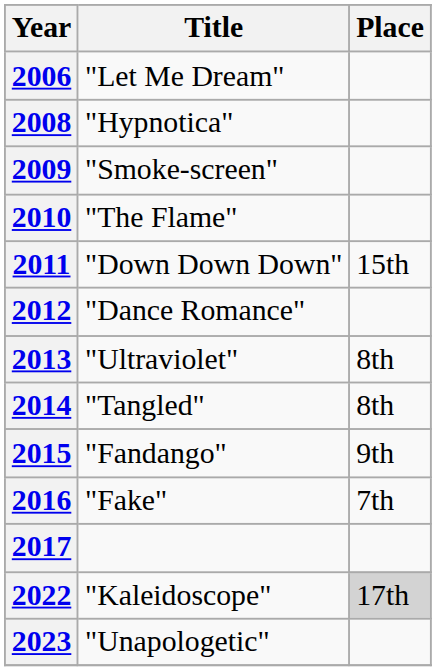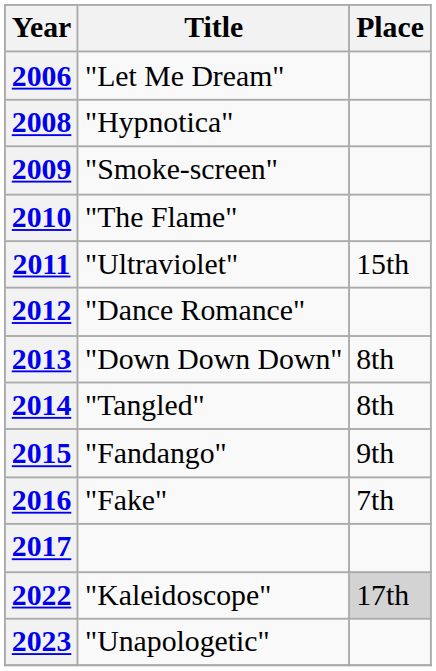 <table class="wikitable plainrowheaders sortable">
 <tr>
 <th scope="col">Year</th>
 <th scope="col">Title</th>
 <th scope="col">Place</th>
 </tr>
 <tr>
 <th scope="row"><a href='#'>2006</a></th>
 <td>"Let Me Dream"</td>
 <td></td>
 </tr>
 <tr>
 <th scope="row"><a href='#'>2008</a></th>
 <td>"Hypnotica"</td>
 <td></td>
 </tr>
 <tr>
 <th scope="row"><a href='#'>2009</a></th>
 <td>"Smoke-screen"</td>
 <td></td>
 </tr>
 <tr>
 <th scope="row"><a href='#'>2010</a></th>
 <td>"The Flame"</td>
 <td></td>
 </tr>
 <tr>
 <th scope="row"><a href='#'>2011</a></th>
-<td>"Down Down Down"</td>
+<td>"Ultraviolet"</td>
 <td>15th</td>
 </tr>
 <tr>
 <th scope="row"><a href='#'>2012</a></th>
 <td>"Dance Romance"</td>
 <td></td>
 </tr>
 <tr>
 <th scope="row"><a href='#'>2013</a></th>
-<td>"Ultraviolet"</td>
+<td>"Down Down Down"</td>
 <td>8th</td>
 </tr>
 <tr>
 <th scope="row"><a href='#'>2014</a></th>
 <td>"Tangled"</td>
 <td>8th</td>
 </tr>
 <tr>
 <th scope="row"><a href='#'>2015</a></th>
 <td>"Fandango"</td>
 <td>9th</td>
 </tr>
 <tr>
 <th scope="row"><a href='#'>2016</a></th>
 <td>"Fake"</td>
 <td>7th</td>
 </tr>
 <tr>
 <th scope="row"><a href='#'>2017</a></th>
 <td></td>
 <td></td>
 </tr>
 <tr>
 <th scope="row"><a href='#'>2022</a></th>
 <td>"Kaleidoscope"</td>
 <td style="background: lightgrey;">17th</td>
 </tr>
 <tr>
 <th scope="row"><a href='#'>2023</a></th>
 <td>"Unapologetic"</td>
 <td></td>
 </tr>
 <tr>
 </tr>
 </table>
